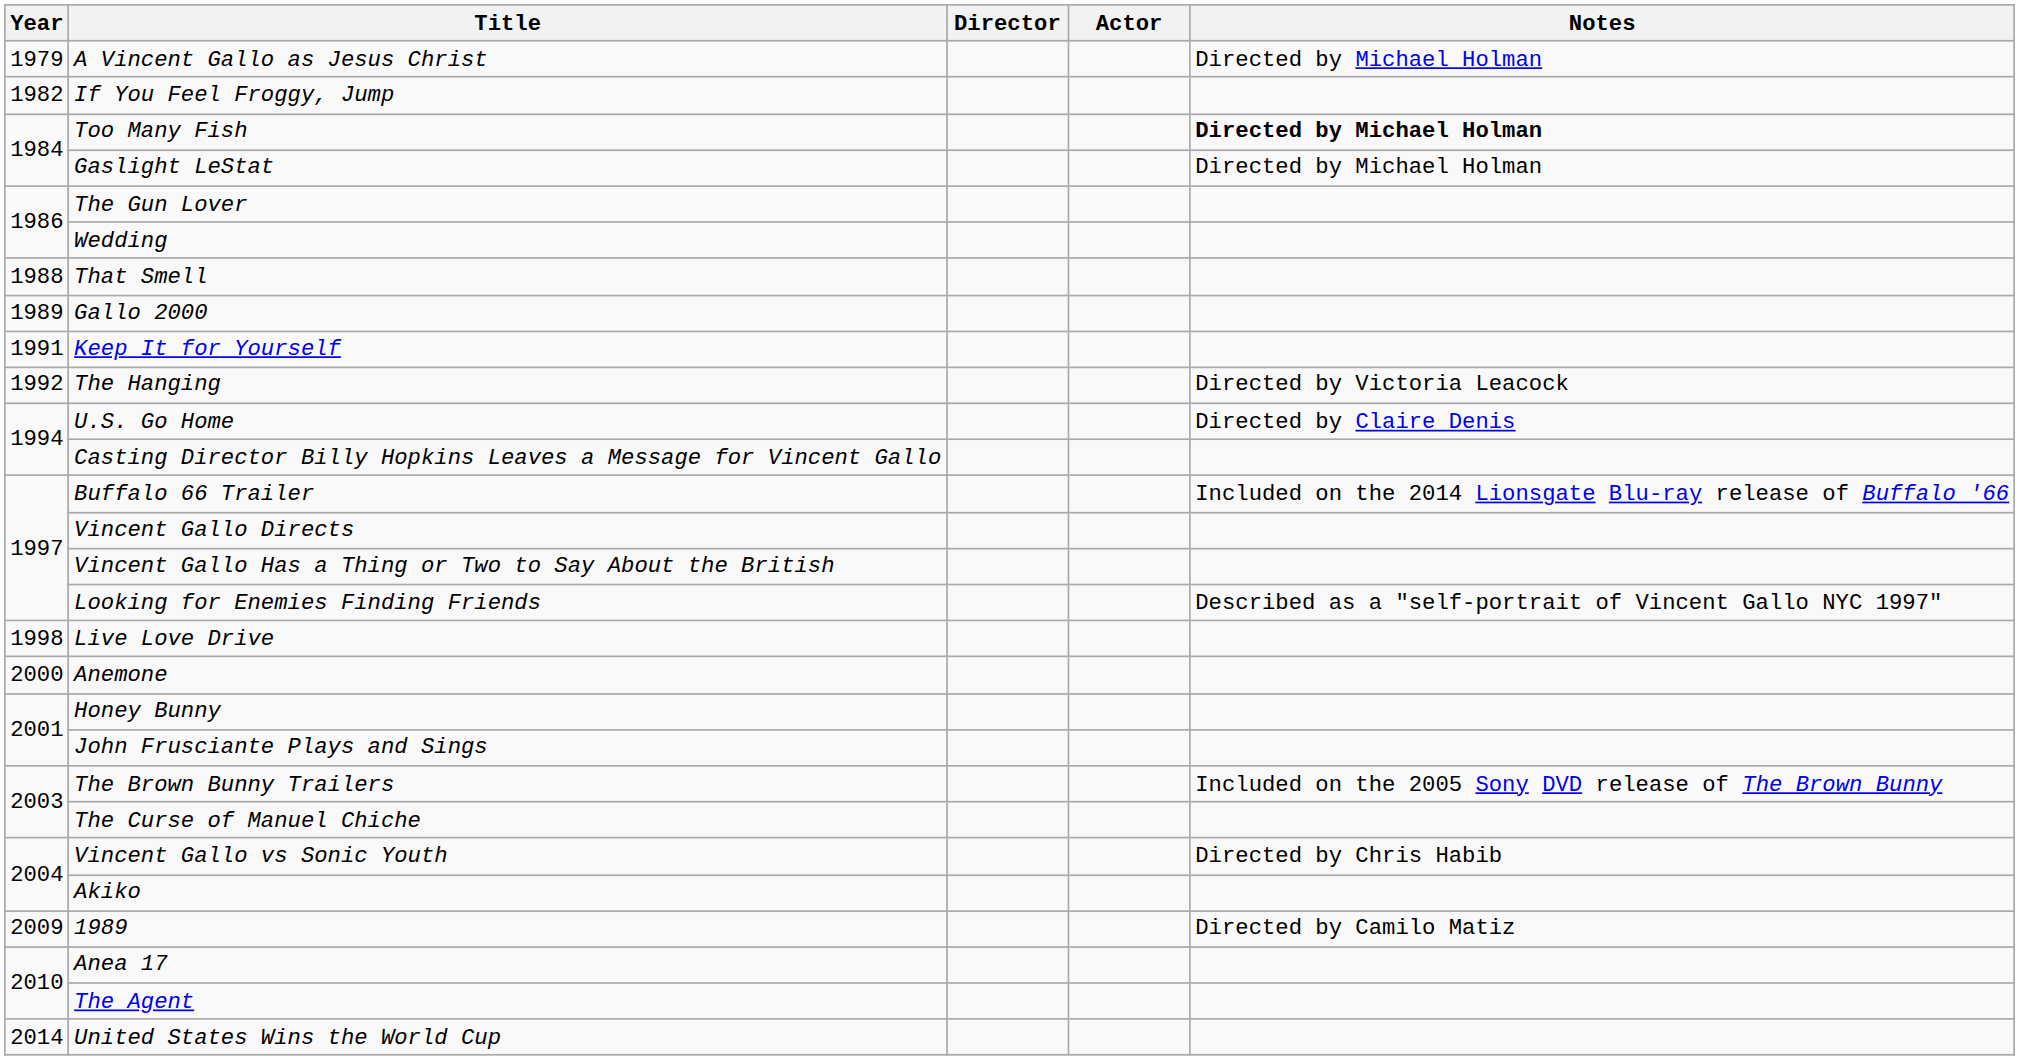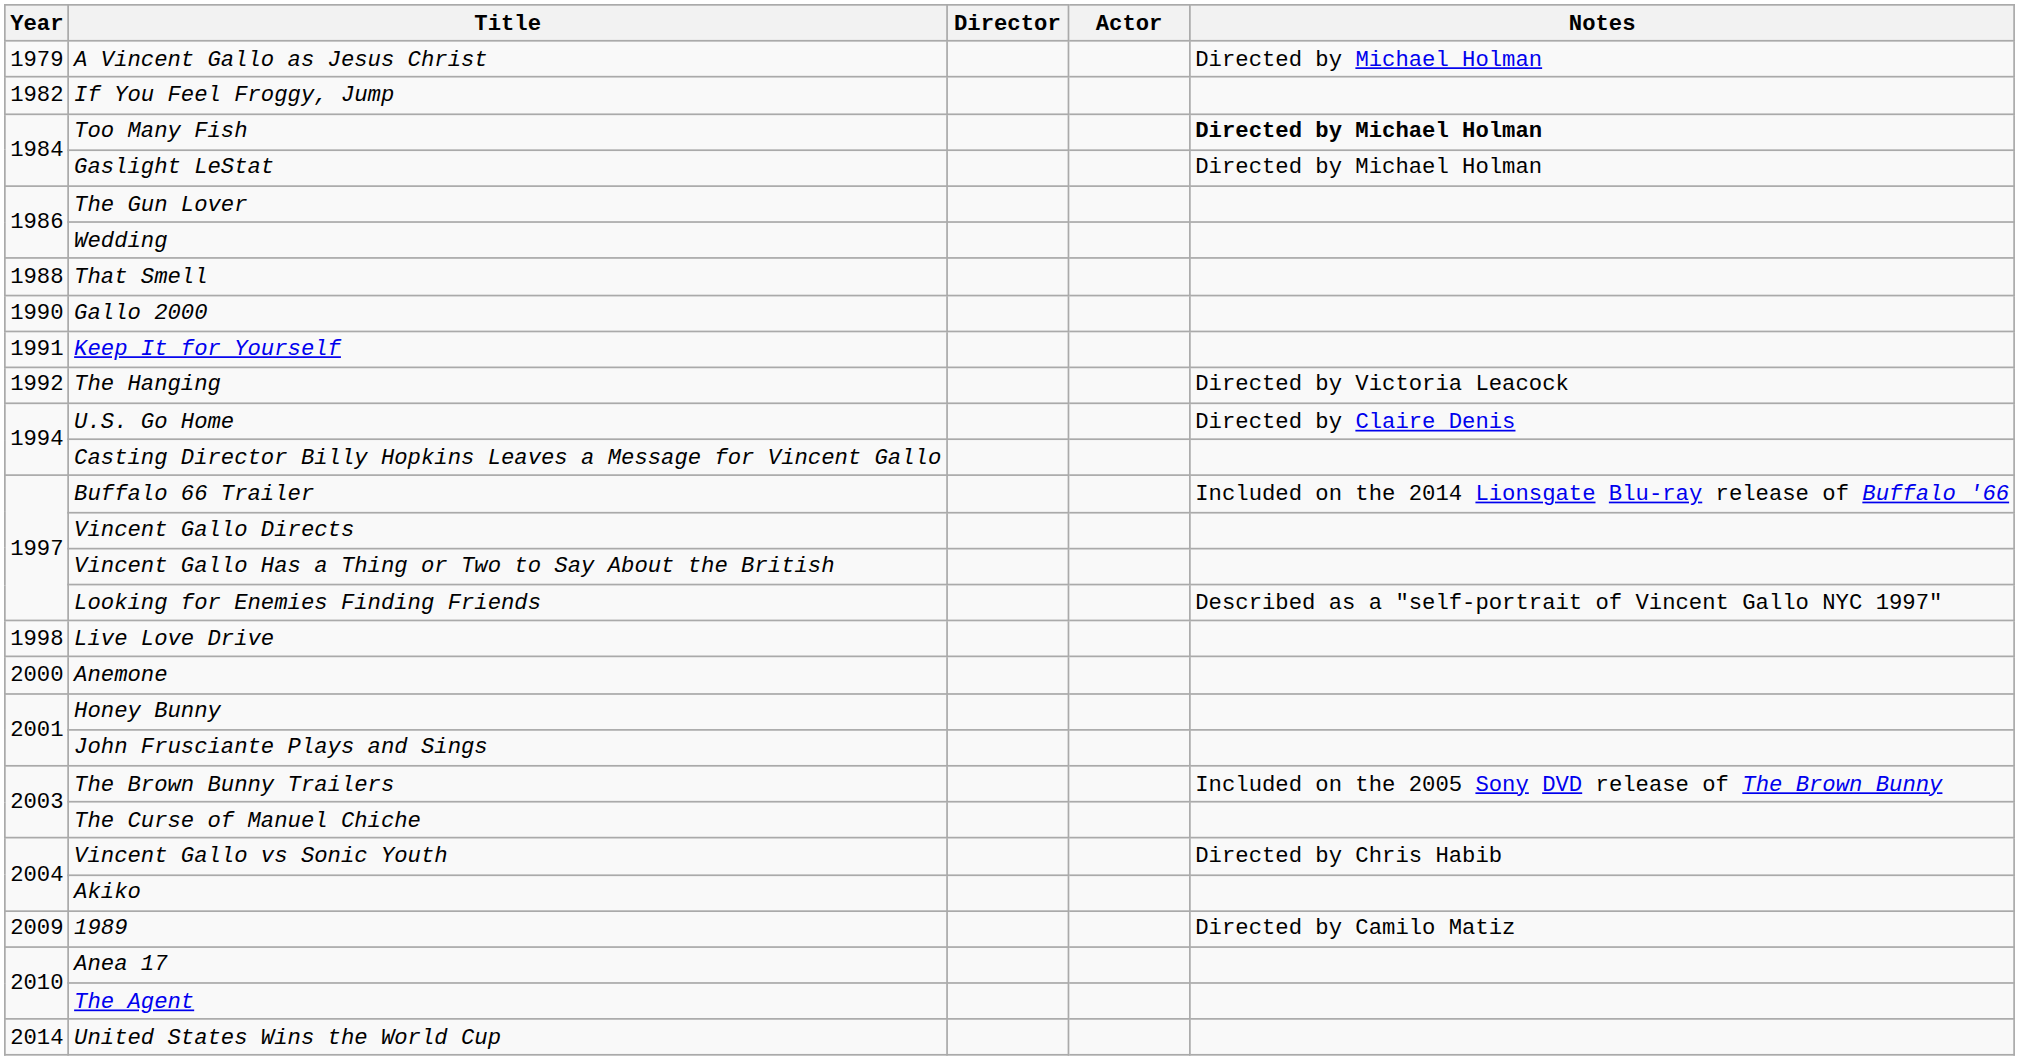 <table class="wikitable plainrowheaders">
 <tr>
 <th>Year</th>
 <th>Title</th>
 <th width="65">Director</th>
 <th width="65">Actor</th>
 <th>Notes</th>
 </tr>
 <tr>
 <td>1979</td>
 <td><em>A Vincent Gallo as Jesus Christ</em></td>
 <td></td>
 <td></td>
 <td>Directed by <a href='#'>Michael Holman</a></td>
 </tr>
 <tr>
 <td>1982</td>
 <td><em>If You Feel Froggy, Jump</em></td>
 <td></td>
 <td></td>
 <td></td>
 </tr>
 <tr>
 <td rowspan="2">1984</td>
 <td><em>Too Many Fish</em></td>
 <td></td>
 <td></td>
 <td><strong>Directed by Michael Holman</strong></td>
 </tr>
 <tr>
 <td><em>Gaslight LeStat</em></td>
 <td></td>
 <td></td>
 <td>Directed by Michael Holman</td>
 </tr>
 <tr>
 <td rowspan="2">1986</td>
 <td><em>The Gun Lover</em></td>
 <td></td>
 <td></td>
 <td></td>
 </tr>
 <tr>
 <td><em>Wedding</em></td>
 <td></td>
 <td></td>
 <td></td>
 </tr>
 <tr>
 <td>1988</td>
 <td><em>That Smell</em></td>
 <td></td>
 <td></td>
 <td></td>
 </tr>
 <tr>
-<td>1989</td>
+<td>1990</td>
 <td><em>Gallo 2000</em></td>
 <td></td>
 <td></td>
 <td></td>
 </tr>
 <tr>
 <td>1991</td>
 <td><em><a href='#'>Keep It for Yourself</a></em></td>
 <td></td>
 <td></td>
 <td></td>
 </tr>
 <tr>
 <td>1992</td>
 <td><em>The Hanging</em></td>
 <td></td>
 <td></td>
 <td>Directed by Victoria Leacock</td>
 </tr>
 <tr>
 <td rowspan="2">1994</td>
 <td><em>U.S. Go Home</em></td>
 <td></td>
 <td></td>
 <td>Directed by <a href='#'>Claire Denis</a></td>
 </tr>
 <tr>
 <td><em>Casting Director Billy Hopkins Leaves a Message for Vincent Gallo</em></td>
 <td></td>
 <td></td>
 <td></td>
 </tr>
 <tr>
 <td rowspan="4">1997</td>
 <td><em>Buffalo 66 Trailer</em></td>
 <td></td>
 <td></td>
 <td>Included on the 2014 <a href='#'>Lionsgate</a> <a href='#'>Blu-ray</a> release of <em><a href='#'>Buffalo '66</a></em></td>
 </tr>
 <tr>
 <td><em>Vincent Gallo Directs</em></td>
 <td></td>
 <td></td>
 <td></td>
 </tr>
 <tr>
 <td><em>Vincent Gallo Has a Thing or Two to Say About the British</em></td>
 <td></td>
 <td></td>
 <td></td>
 </tr>
 <tr>
 <td><em>Looking for Enemies Finding Friends</em></td>
 <td></td>
 <td></td>
 <td>Described as a "self-portrait of Vincent Gallo NYC 1997"</td>
 </tr>
 <tr>
 <td>1998</td>
 <td><em>Live Love Drive</em></td>
 <td></td>
 <td></td>
 <td></td>
 </tr>
 <tr>
 <td>2000</td>
 <td><em>Anemone</em></td>
 <td></td>
 <td></td>
 <td></td>
 </tr>
 <tr>
 <td rowspan="2">2001</td>
 <td><em>Honey Bunny</em></td>
 <td></td>
 <td></td>
 <td></td>
 </tr>
 <tr>
 <td><em>John Frusciante Plays and Sings</em></td>
 <td></td>
 <td></td>
 <td></td>
 </tr>
 <tr>
 <td rowspan="2">2003</td>
 <td><em>The Brown Bunny Trailers</em></td>
 <td></td>
 <td></td>
 <td>Included on the 2005 <a href='#'>Sony</a> <a href='#'>DVD</a> release of <em><a href='#'>The Brown Bunny</a></em></td>
 </tr>
 <tr>
 <td><em>The Curse of Manuel Chiche</em></td>
 <td></td>
 <td></td>
 <td></td>
 </tr>
 <tr>
 <td rowspan="2">2004</td>
 <td><em>Vincent Gallo vs Sonic Youth</em></td>
 <td></td>
 <td></td>
 <td>Directed by Chris Habib</td>
 </tr>
 <tr>
 <td><em>Akiko</em></td>
 <td></td>
 <td></td>
 <td></td>
 </tr>
 <tr>
 <td>2009</td>
 <td><em>1989</em></td>
 <td></td>
 <td></td>
 <td>Directed by Camilo Matiz</td>
 </tr>
 <tr>
 <td rowspan="2">2010</td>
 <td><em>Anea 17</em></td>
 <td></td>
 <td></td>
 <td></td>
 </tr>
 <tr>
 <td><em><a href='#'>The Agent</a></em></td>
 <td></td>
 <td></td>
 <td></td>
 </tr>
 <tr>
 <td>2014</td>
 <td><em>United States Wins the World Cup</em></td>
 <td></td>
 <td></td>
 <td></td>
 </tr>
 </table>
